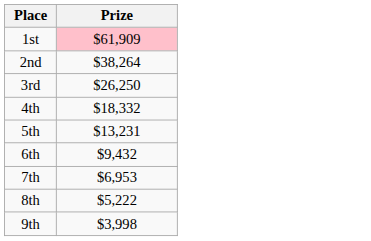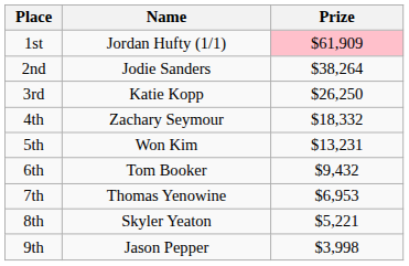 <table class="wikitable">
 <tr>
 <th width="50">Place</th>
+<th width="200">Name</th>
 <th width="125">Prize</th>
 </tr>
 <tr>
 <td align = "center">1st</td>
+<td align = "center">Jordan Hufty (1/1)</td>
 <td align = "center" style="background: pink;">$61,909</td>
 </tr>
 <tr>
 <td align = "center">2nd</td>
+<td align = "center">Jodie Sanders</td>
 <td align = "center">$38,264</td>
 </tr>
 <tr>
 <td align = "center">3rd</td>
+<td align = "center">Katie Kopp</td>
 <td align = "center">$26,250</td>
 </tr>
 <tr>
 <td align = "center">4th</td>
+<td align = "center">Zachary Seymour</td>
 <td align = "center">$18,332</td>
 </tr>
 <tr>
 <td align = "center">5th</td>
+<td align = "center">Won Kim</td>
 <td align = "center">$13,231</td>
 </tr>
 <tr>
 <td align = "center">6th</td>
+<td align = "center">Tom Booker</td>
 <td align = "center">$9,432</td>
 </tr>
 <tr>
 <td align = "center">7th</td>
+<td align = "center">Thomas Yenowine</td>
 <td align = "center">$6,953</td>
 </tr>
 <tr>
 <td align = "center">8th</td>
-<td align = "center">$5,222</td>
+<td align = "center">Skyler Yeaton</td>
+<td align = "center">$5,221</td>
 </tr>
 <tr>
 <td align = "center">9th</td>
+<td align = "center">Jason Pepper</td>
 <td align = "center">$3,998</td>
 </tr>
 </table>
